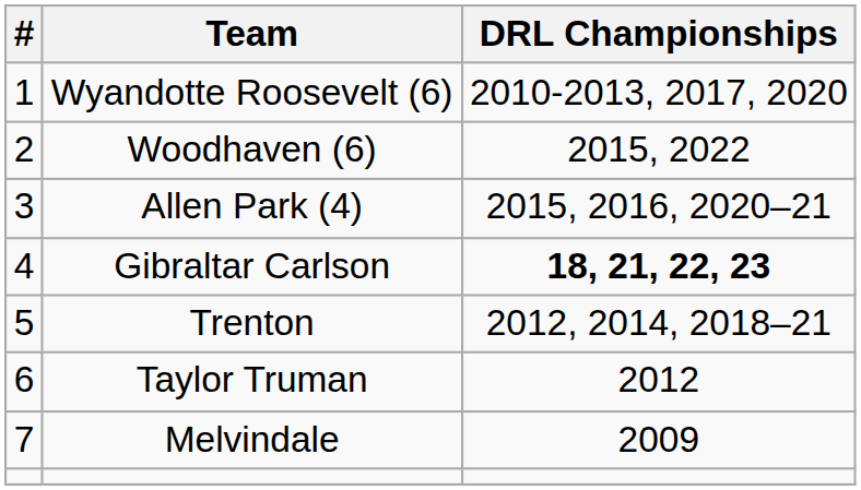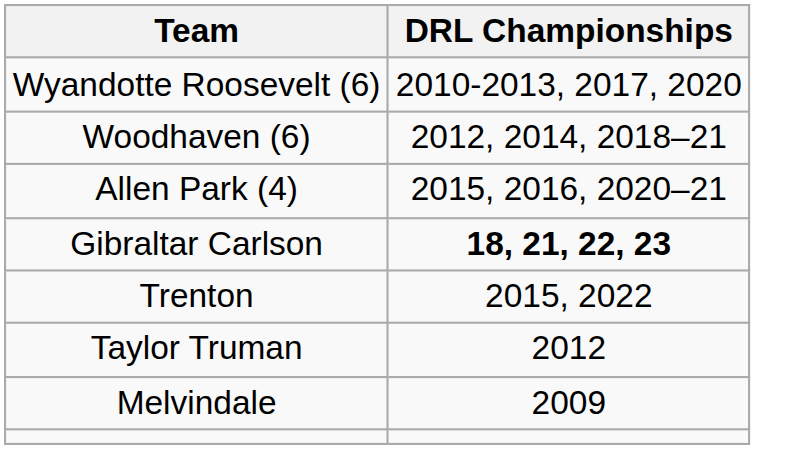 <table class="wikitable" style="text-align:center">
 <tr>
-<th>#</th>
 <th>Team</th>
 <th>DRL Championships</th>
 </tr>
 <tr>
-<td>1</td>
 <td>Wyandotte Roosevelt (6)</td>
 <td>2010-2013, 2017, 2020</td>
 </tr>
 <tr>
-<td>2</td>
 <td>Woodhaven (6)</td>
-<td>2015, 2022</td>
+<td>2012, 2014, 2018–21</td>
 </tr>
 <tr>
-<td>3</td>
 <td>Allen Park (4)</td>
 <td>2015, 2016, 2020–21</td>
 </tr>
 <tr>
-<td>4</td>
 <td>Gibraltar Carlson</td>
 <td><strong>18, 21, 22, 23</strong></td>
 </tr>
 <tr>
-<td>5</td>
 <td>Trenton</td>
-<td>2012, 2014, 2018–21</td>
+<td>2015, 2022</td>
 </tr>
 <tr>
-<td>6</td>
 <td>Taylor Truman</td>
 <td>2012</td>
 </tr>
 <tr>
-<td>7</td>
 <td>Melvindale</td>
 <td>2009</td>
 </tr>
 <tr>
 <td></td>
 <td></td>
-<td></td>
 </tr>
 </table>
